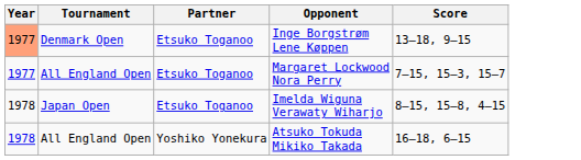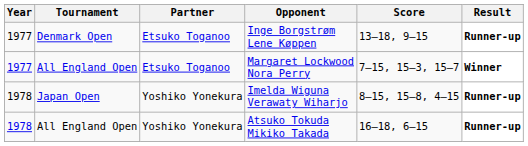 <table class="sortable wikitable" style="font-size:90%;">
 <tr>
 <th>Year</th>
 <th>Tournament</th>
 <th>Partner</th>
 <th>Opponent</th>
 <th>Score</th>
+<th>Result</th>
 </tr>
 <tr>
-<td align="center" style="background: lightsalmon;">1977</td>
+<td align="center">1977</td>
 <td align="left"><a href='#'>Denmark Open</a></td>
 <td align="left"> <a href='#'>Etsuko Toganoo</a></td>
 <td align="left"> <a href='#'>Inge Borgstrøm</a><br> <a href='#'>Lene Køppen</a></td>
 <td align="left">13–18, 9–15</td>
+<td style="text-align:left; background:white"> <strong>Runner-up</strong></td>
 </tr>
 <tr>
 <td align="center"><a href='#'>1977</a></td>
 <td align="left"><a href='#'>All England Open</a></td>
 <td align="left"> <a href='#'>Etsuko Toganoo</a></td>
 <td align="left"> <a href='#'>Margaret Lockwood</a><br> <a href='#'>Nora Perry</a></td>
 <td align="left">7–15, 15–3, 15–7</td>
+<td style="text-align:left; background:white"> <strong>Winner</strong></td>
 </tr>
 <tr>
 <td align="center">1978</td>
 <td align="left"><a href='#'>Japan Open</a></td>
-<td align="left"> <a href='#'>Etsuko Toganoo</a></td>
+<td align="left"> Yoshiko Yonekura</td>
 <td align="left"> <a href='#'>Imelda Wiguna</a><br> <a href='#'>Verawaty Wiharjo</a></td>
 <td align="left">8–15, 15–8, 4–15</td>
+<td style="text-align:left; background:white"> <strong>Runner-up</strong></td>
 </tr>
 <tr>
 <td align="center"><a href='#'>1978</a></td>
 <td align="left">All England Open</td>
 <td align="left"> Yoshiko Yonekura</td>
 <td align="left"> <a href='#'>Atsuko Tokuda</a><br> <a href='#'>Mikiko Takada</a></td>
 <td align="left">16–18, 6–15</td>
+<td style="text-align:left; background:white"> <strong>Runner-up</strong></td>
 </tr>
 </table>
